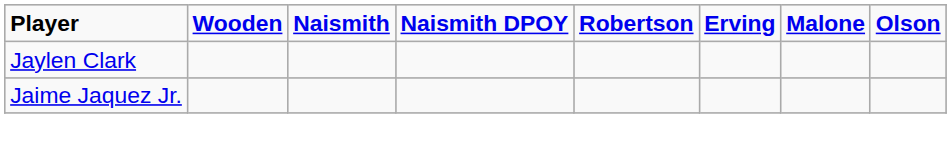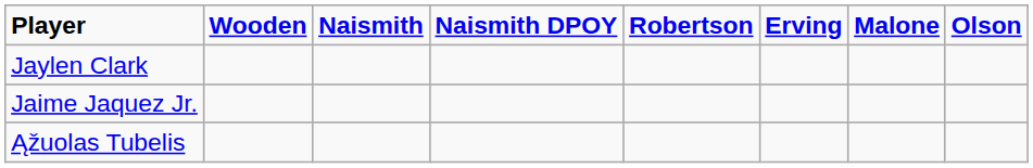 <table class="wikitable" style="white-space:nowrap; font-size:90%;">
 <tr>
 <td><strong>Player</strong></td>
 <td><strong><a href='#'>Wooden</a></strong></td>
 <td><strong><a href='#'>Naismith</a></strong></td>
 <td><strong><a href='#'>Naismith DPOY</a></strong></td>
 <td><strong><a href='#'>Robertson</a></strong></td>
 <td><strong><a href='#'>Erving</a></strong></td>
 <td><strong><a href='#'>Malone</a></strong></td>
 <td><strong><a href='#'>Olson</a></strong></td>
 </tr>
 <tr>
 <td><a href='#'>Jaylen Clark</a></td>
 <td></td>
 <td></td>
 <td></td>
 <td></td>
 <td></td>
 <td></td>
 <td></td>
 </tr>
 <tr>
 <td><a href='#'>Jaime Jaquez Jr.</a></td>
 <td></td>
 <td></td>
 <td></td>
 <td></td>
 <td></td>
 <td></td>
 <td></td>
 </tr>
+<tr>
+<td><a href='#'>Ąžuolas Tubelis</a></td>
+<td></td>
+<td></td>
+<td></td>
+<td></td>
+<td></td>
+<td></td>
+<td></td>
+</tr>
 </table>
